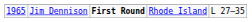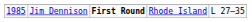 <table class="wikitable">
 <tr>
 </tr>
 <tr>
-<td><a href='#'>1965</a></td>
+<td><a href='#'>1985</a></td>
 <td><a href='#'>Jim Dennison</a></td>
 <td><strong>First Round</strong></td>
 <td><a href='#'>Rhode Island</a></td>
 <td>L 27–35</td>
 </tr>
 </table>
